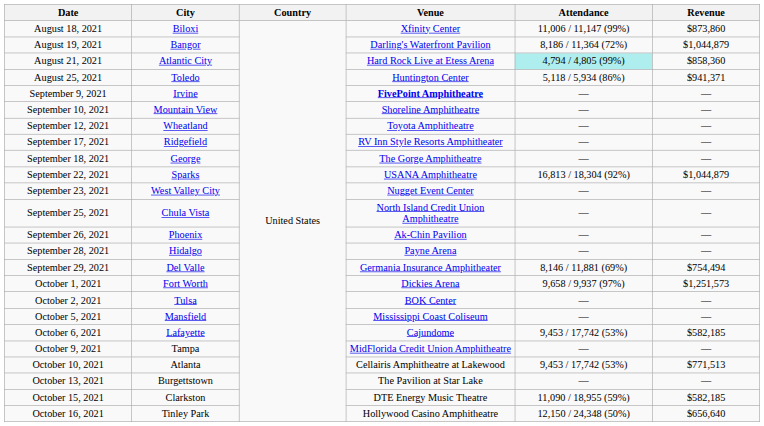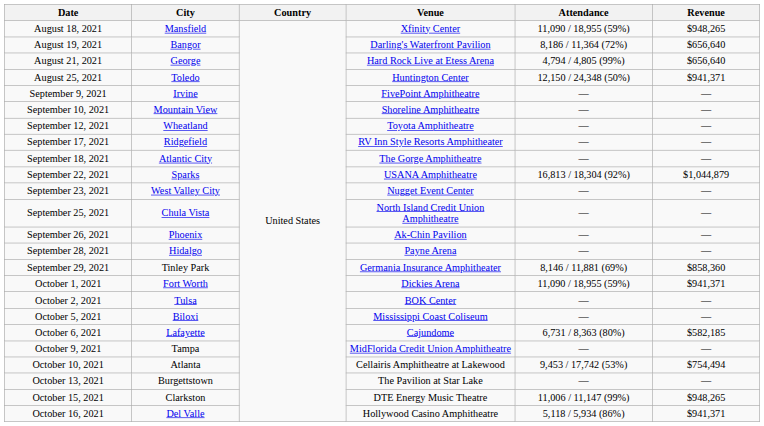 <table class="wikitable plainrowheaders" style="text-align:center;">
 <tr>
 <th scope="col" style="width:12em;">Date</th>
 <th scope="col" style="width:10em;">City</th>
 <th scope="col" style="width:10em;">Country</th>
 <th scope="col" style="width:16em;">Venue</th>
 <th scope="col" style="width:13em;">Attendance</th>
 <th scope="col" style="width:10em;">Revenue</th>
 </tr>
 <tr>
 <td>August 18, 2021</td>
-<td><a href='#'>Biloxi</a></td>
+<td><a href='#'>Mansfield</a></td>
 <td rowspan="24">United States</td>
 <td><a href='#'>Xfinity Center</a></td>
-<td>11,006 / 11,147 (99%)</td>
-<td>$873,860</td>
+<td>11,090 / 18,955 (59%)</td>
+<td>$948,265</td>
 </tr>
 <tr>
 <td>August 19, 2021</td>
 <td><a href='#'>Bangor</a></td>
 <td><a href='#'>Darling's Waterfront Pavilion</a></td>
 <td>8,186 / 11,364 (72%)</td>
-<td>$1,044,879</td>
+<td>$656,640</td>
 </tr>
 <tr>
 <td>August 21, 2021</td>
-<td><a href='#'>Atlantic City</a></td>
+<td><a href='#'>George</a></td>
 <td><a href='#'>Hard Rock Live at Etess Arena</a></td>
-<td style="background: paleturquoise;">4,794 / 4,805 (99%)</td>
-<td>$858,360</td>
+<td>4,794 / 4,805 (99%)</td>
+<td>$656,640</td>
 </tr>
 <tr>
 <td>August 25, 2021</td>
 <td><a href='#'>Toledo</a></td>
 <td><a href='#'>Huntington Center</a></td>
-<td>5,118 / 5,934 (86%)</td>
+<td>12,150 / 24,348 (50%)</td>
 <td>$941,371</td>
 </tr>
 <tr>
 <td>September 9, 2021</td>
 <td><a href='#'>Irvine</a></td>
-<td><strong><a href='#'>FivePoint Amphitheatre</a></strong></td>
+<td><a href='#'>FivePoint Amphitheatre</a></td>
 <td>—</td>
 <td>—</td>
 </tr>
 <tr>
 <td>September 10, 2021</td>
 <td><a href='#'>Mountain View</a></td>
 <td><a href='#'>Shoreline Amphitheatre</a></td>
 <td>—</td>
 <td>—</td>
 </tr>
 <tr>
 <td>September 12, 2021</td>
 <td><a href='#'>Wheatland</a></td>
 <td><a href='#'>Toyota Amphitheatre</a></td>
 <td>—</td>
 <td>—</td>
 </tr>
 <tr>
 <td>September 17, 2021</td>
 <td><a href='#'>Ridgefield</a></td>
 <td><a href='#'>RV Inn Style Resorts Amphitheater</a></td>
 <td>—</td>
 <td>—</td>
 </tr>
 <tr>
 <td>September 18, 2021</td>
-<td><a href='#'>George</a></td>
+<td><a href='#'>Atlantic City</a></td>
 <td><a href='#'>The Gorge Amphitheatre</a></td>
 <td>—</td>
 <td>—</td>
 </tr>
 <tr>
 <td>September 22, 2021</td>
 <td><a href='#'>Sparks</a></td>
 <td><a href='#'>USANA Amphitheatre</a></td>
 <td>16,813 / 18,304 (92%)</td>
 <td>$1,044,879</td>
 </tr>
 <tr>
 <td>September 23, 2021</td>
 <td><a href='#'>West Valley City</a></td>
 <td><a href='#'>Nugget Event Center</a></td>
 <td>—</td>
 <td>—</td>
 </tr>
 <tr>
 <td>September 25, 2021</td>
 <td><a href='#'>Chula Vista</a></td>
 <td><a href='#'>North Island Credit Union Amphitheatre</a></td>
 <td>—</td>
 <td>—</td>
 </tr>
 <tr>
 <td>September 26, 2021</td>
 <td><a href='#'>Phoenix</a></td>
 <td><a href='#'>Ak-Chin Pavilion</a></td>
 <td>—</td>
 <td>—</td>
 </tr>
 <tr>
 <td>September 28, 2021</td>
 <td><a href='#'>Hidalgo</a></td>
 <td><a href='#'>Payne Arena</a></td>
 <td>—</td>
 <td>—</td>
 </tr>
 <tr>
 <td>September 29, 2021</td>
-<td><a href='#'>Del Valle</a></td>
+<td>Tinley Park</td>
 <td><a href='#'>Germania Insurance Amphitheater</a></td>
 <td>8,146 / 11,881 (69%)</td>
-<td>$754,494</td>
+<td>$858,360</td>
 </tr>
 <tr>
 <td>October 1, 2021</td>
 <td><a href='#'>Fort Worth</a></td>
 <td><a href='#'>Dickies Arena</a></td>
-<td>9,658 / 9,937 (97%)</td>
-<td>$1,251,573</td>
+<td>11,090 / 18,955 (59%)</td>
+<td>$941,371</td>
 </tr>
 <tr>
 <td>October 2, 2021</td>
 <td><a href='#'>Tulsa</a></td>
 <td><a href='#'>BOK Center</a></td>
 <td>—</td>
 <td>—</td>
 </tr>
 <tr>
 <td>October 5, 2021</td>
-<td><a href='#'>Mansfield</a></td>
+<td><a href='#'>Biloxi</a></td>
 <td><a href='#'>Mississippi Coast Coliseum</a></td>
 <td>—</td>
 <td>—</td>
 </tr>
 <tr>
 <td>October 6, 2021</td>
 <td><a href='#'>Lafayette</a></td>
 <td><a href='#'>Cajundome</a></td>
-<td>9,453 / 17,742 (53%)</td>
+<td>6,731 / 8,363 (80%)</td>
 <td>$582,185</td>
 </tr>
 <tr>
 <td>October 9, 2021</td>
 <td>Tampa</td>
 <td><a href='#'>MidFlorida Credit Union Amphitheatre</a></td>
 <td>—</td>
 <td>—</td>
 </tr>
 <tr>
 <td>October 10, 2021</td>
 <td>Atlanta</td>
 <td>Cellairis Amphitheatre at Lakewood</td>
 <td>9,453 / 17,742 (53%)</td>
-<td>$771,513</td>
+<td>$754,494</td>
 </tr>
 <tr>
 <td>October 13, 2021</td>
 <td>Burgettstown</td>
 <td>The Pavilion at Star Lake</td>
 <td>—</td>
 <td>—</td>
 </tr>
 <tr>
 <td>October 15, 2021</td>
 <td>Clarkston</td>
 <td>DTE Energy Music Theatre</td>
-<td>11,090 / 18,955 (59%)</td>
-<td>$582,185</td>
+<td>11,006 / 11,147 (99%)</td>
+<td>$948,265</td>
 </tr>
 <tr>
 <td>October 16, 2021</td>
-<td>Tinley Park</td>
+<td><a href='#'>Del Valle</a></td>
 <td>Hollywood Casino Amphitheatre</td>
-<td>12,150 / 24,348 (50%)</td>
-<td>$656,640</td>
+<td>5,118 / 5,934 (86%)</td>
+<td>$941,371</td>
 </tr>
 </table>
